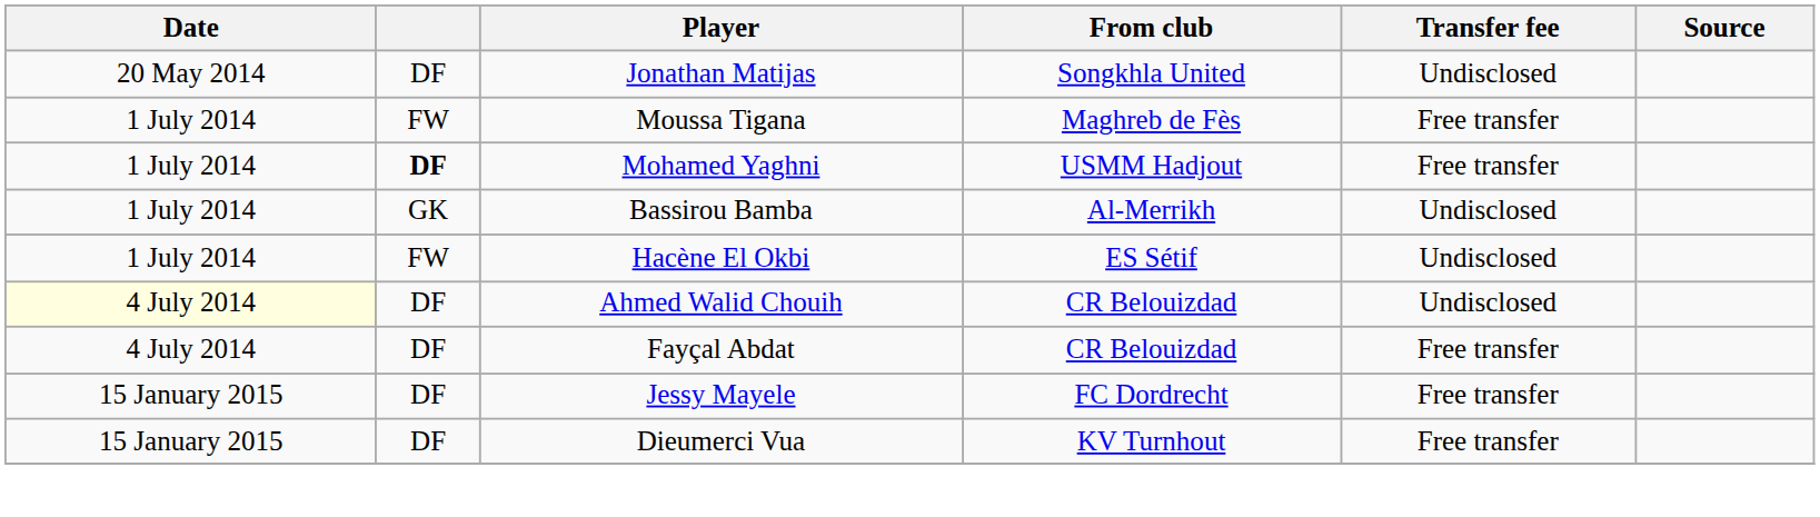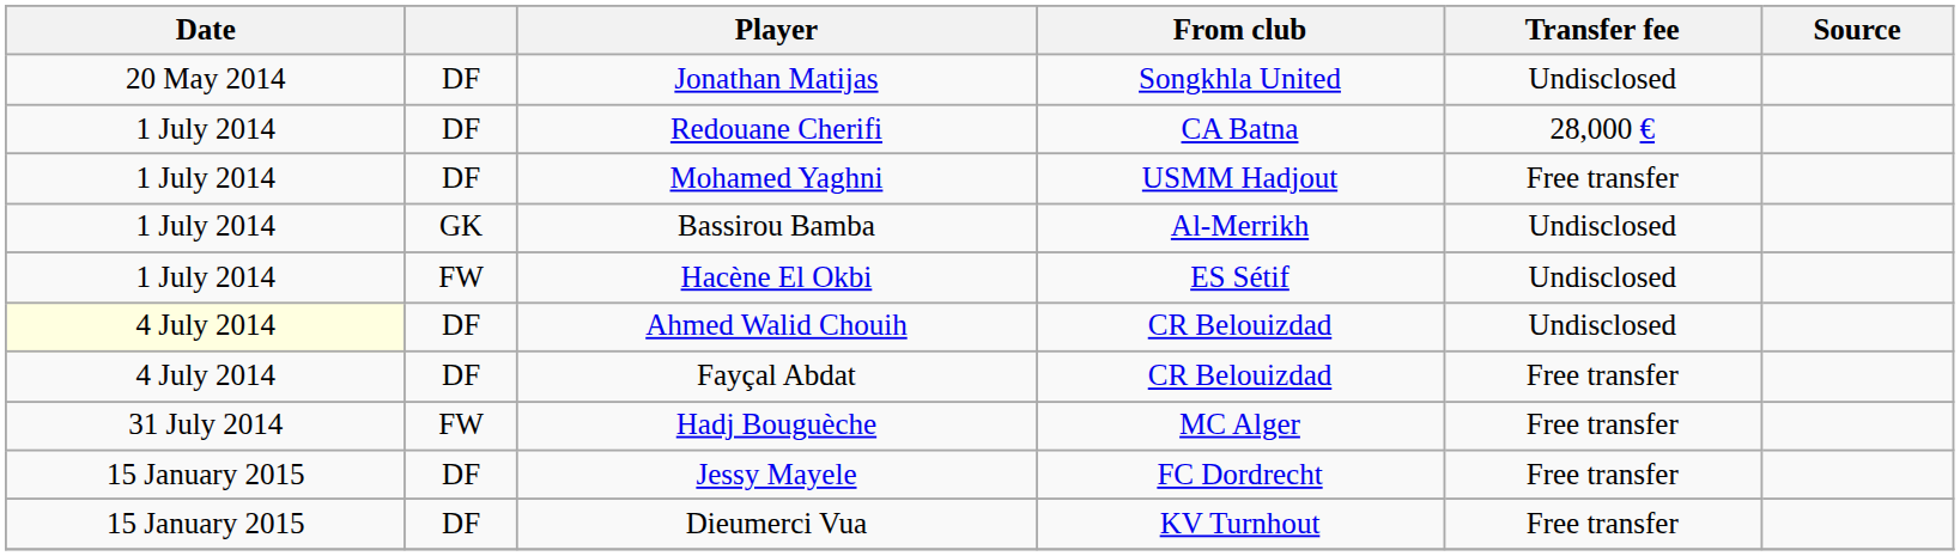 <table class="wikitable sortable" style="width:70%; text-align:center; font-size:85%; text-align:centre;">
 <tr>
 <th>Date</th>
 <th></th>
 <th>Player</th>
 <th>From club</th>
 <th>Transfer fee</th>
 <th>Source</th>
 </tr>
 <tr>
 <td>20 May 2014</td>
 <td>DF</td>
 <td> <a href='#'>Jonathan Matijas</a></td>
 <td> <a href='#'>Songkhla United</a></td>
 <td>Undisclosed</td>
 <td></td>
 </tr>
 <tr>
 <td>1 July 2014</td>
-<td>FW</td>
-<td> Moussa Tigana</td>
-<td> <a href='#'>Maghreb de Fès</a></td>
-<td>Free transfer</td>
+<td>DF</td>
+<td> <a href='#'>Redouane Cherifi</a></td>
+<td><a href='#'>CA Batna</a></td>
+<td>28,000 <a href='#'>€</a></td>
 <td></td>
 </tr>
 <tr>
 <td>1 July 2014</td>
-<td><strong>DF</strong></td>
+<td>DF</td>
 <td> <a href='#'>Mohamed Yaghni</a></td>
 <td><a href='#'>USMM Hadjout</a></td>
 <td>Free transfer</td>
 <td></td>
 </tr>
 <tr>
 <td>1 July 2014</td>
 <td>GK</td>
 <td> Bassirou Bamba</td>
 <td> <a href='#'>Al-Merrikh</a></td>
 <td>Undisclosed</td>
 <td></td>
 </tr>
 <tr>
 <td>1 July 2014</td>
 <td>FW</td>
 <td> <a href='#'>Hacène El Okbi</a></td>
 <td><a href='#'>ES Sétif</a></td>
 <td>Undisclosed</td>
 <td></td>
 </tr>
 <tr>
 <td style="background: lightyellow;">4 July 2014</td>
 <td>DF</td>
 <td> <a href='#'>Ahmed Walid Chouih</a></td>
 <td><a href='#'>CR Belouizdad</a></td>
 <td>Undisclosed</td>
 <td></td>
 </tr>
 <tr>
 <td>4 July 2014</td>
 <td>DF</td>
 <td> Fayçal Abdat</td>
 <td><a href='#'>CR Belouizdad</a></td>
 <td>Free transfer</td>
 <td></td>
 </tr>
 <tr>
+<td>31 July 2014</td>
+<td>FW</td>
+<td> <a href='#'>Hadj Bouguèche</a></td>
+<td><a href='#'>MC Alger</a></td>
+<td>Free transfer</td>
+<td></td>
+</tr>
+<tr>
 <td>15 January 2015</td>
 <td>DF</td>
 <td> <a href='#'>Jessy Mayele</a></td>
 <td> <a href='#'>FC Dordrecht</a></td>
 <td>Free transfer</td>
 <td></td>
 </tr>
 <tr>
 <td>15 January 2015</td>
 <td>DF</td>
 <td> Dieumerci Vua</td>
 <td> <a href='#'>KV Turnhout</a></td>
 <td>Free transfer</td>
 <td></td>
 </tr>
 <tr>
 </tr>
 </table>
